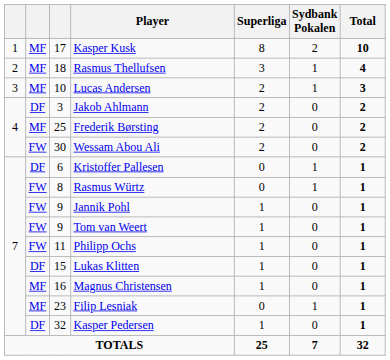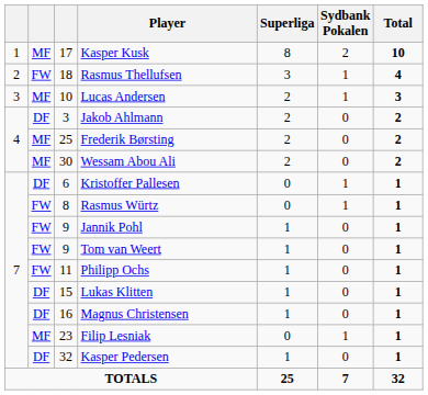 <table class="wikitable sortable" style="font-size: 95%; text-align: center;">
 <tr>
 <th width=20></th>
 <th width=20></th>
 <th width=20></th>
 <th width=200>Player</th>
 <th width=50>Superliga</th>
 <th width=50>Sydbank Pokalen</th>
 <th width=50>Total</th>
 </tr>
 <tr>
 <td rowspan=1>1</td>
 <td><a href='#'>MF</a></td>
 <td>17</td>
 <td align=left> <a href='#'>Kasper Kusk</a></td>
 <td>8</td>
 <td>2</td>
 <td><strong>10</strong></td>
 </tr>
 <tr>
 <td rowspan=1>2</td>
-<td><a href='#'>MF</a></td>
+<td><a href='#'>FW</a></td>
 <td>18</td>
 <td align=left> <a href='#'>Rasmus Thellufsen</a></td>
 <td>3</td>
 <td>1</td>
 <td><strong>4</strong></td>
 </tr>
 <tr>
 <td rowspan=1>3</td>
 <td><a href='#'>MF</a></td>
 <td>10</td>
 <td align=left> <a href='#'>Lucas Andersen</a></td>
 <td>2</td>
 <td>1</td>
 <td><strong>3</strong></td>
 </tr>
 <tr>
 <td rowspan=3>4</td>
 <td><a href='#'>DF</a></td>
 <td>3</td>
 <td align=left> <a href='#'>Jakob Ahlmann</a></td>
 <td>2</td>
 <td>0</td>
 <td><strong>2</strong></td>
 </tr>
 <tr>
 <td><a href='#'>MF</a></td>
 <td>25</td>
 <td align=left> <a href='#'>Frederik Børsting</a></td>
 <td>2</td>
 <td>0</td>
 <td><strong>2</strong></td>
 </tr>
 <tr>
-<td><a href='#'>FW</a></td>
+<td><a href='#'>MF</a></td>
 <td>30</td>
 <td align=left> <a href='#'>Wessam Abou Ali</a></td>
 <td>2</td>
 <td>0</td>
 <td><strong>2</strong></td>
 </tr>
 <tr>
 <td rowspan=9>7</td>
 <td><a href='#'>DF</a></td>
 <td>6</td>
 <td align=left> <a href='#'>Kristoffer Pallesen</a></td>
 <td>0</td>
 <td>1</td>
 <td><strong>1</strong></td>
 </tr>
 <tr>
 <td><a href='#'>FW</a></td>
 <td>8</td>
 <td align=left> <a href='#'>Rasmus Würtz</a></td>
 <td>0</td>
 <td>1</td>
 <td><strong>1</strong></td>
 </tr>
 <tr>
 <td><a href='#'>FW</a></td>
 <td>9</td>
 <td align=left> <a href='#'>Jannik Pohl</a></td>
 <td>1</td>
 <td>0</td>
 <td><strong>1</strong></td>
 </tr>
 <tr>
 <td><a href='#'>FW</a></td>
 <td>9</td>
 <td align=left> <a href='#'>Tom van Weert</a></td>
 <td>1</td>
 <td>0</td>
 <td><strong>1</strong></td>
 </tr>
 <tr>
 <td><a href='#'>FW</a></td>
 <td>11</td>
 <td align=left> <a href='#'>Philipp Ochs</a></td>
 <td>1</td>
 <td>0</td>
 <td><strong>1</strong></td>
 </tr>
 <tr>
 <td><a href='#'>DF</a></td>
 <td>15</td>
 <td align=left> <a href='#'>Lukas Klitten</a></td>
 <td>1</td>
 <td>0</td>
 <td><strong>1</strong></td>
 </tr>
 <tr>
-<td><a href='#'>MF</a></td>
+<td><a href='#'>DF</a></td>
 <td>16</td>
 <td align=left> <a href='#'>Magnus Christensen</a></td>
 <td>1</td>
 <td>0</td>
 <td><strong>1</strong></td>
 </tr>
 <tr>
 <td><a href='#'>MF</a></td>
 <td>23</td>
 <td align=left> <a href='#'>Filip Lesniak</a></td>
 <td>0</td>
 <td>1</td>
 <td><strong>1</strong></td>
 </tr>
 <tr>
 <td><a href='#'>DF</a></td>
 <td>32</td>
 <td align=left> <a href='#'>Kasper Pedersen</a></td>
 <td>1</td>
 <td>0</td>
 <td><strong>1</strong></td>
 </tr>
 <tr>
 <td colspan="4"><strong>TOTALS</strong></td>
 <td><strong>25</strong></td>
 <td><strong>7</strong></td>
 <td><strong>32</strong></td>
 </tr>
 </table>
